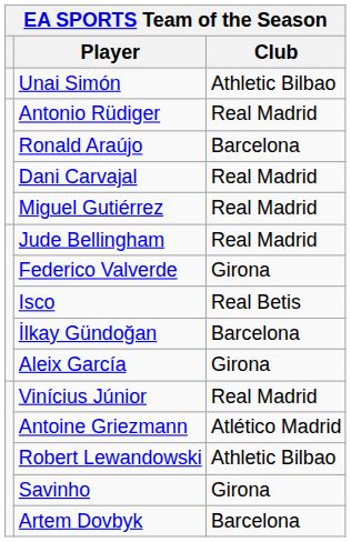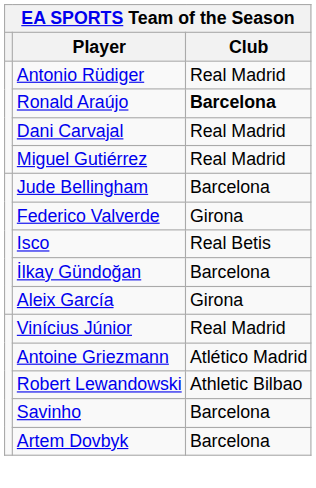 <table class="wikitable" style="text-align:center">
 <tr>
 <th colspan="3"><a href='#'>EA SPORTS</a> Team of the Season</th>
 </tr>
 <tr>
 <th></th>
 <th>Player</th>
 <th>Club</th>
 </tr>
 <tr>
-<td></td>
-<td align=left> <a href='#'>Unai Simón</a></td>
-<td align=left>Athletic Bilbao</td>
-</tr>
-<tr>
 <td rowspan=4></td>
 <td align=left> <a href='#'>Antonio Rüdiger</a></td>
 <td align=left>Real Madrid</td>
 </tr>
 <tr>
 <td align=left> <a href='#'>Ronald Araújo</a></td>
-<td align=left>Barcelona</td>
+<td align=left><strong>Barcelona</strong></td>
 </tr>
 <tr>
 <td align=left> <a href='#'>Dani Carvajal</a></td>
 <td align=left>Real Madrid</td>
 </tr>
 <tr>
 <td align=left> <a href='#'>Miguel Gutiérrez</a></td>
 <td align=left>Real Madrid</td>
 </tr>
 <tr>
 <td rowspan=5></td>
 <td align=left> <a href='#'>Jude Bellingham</a></td>
-<td align=left>Real Madrid</td>
+<td align=left>Barcelona</td>
 </tr>
 <tr>
 <td align=left> <a href='#'>Federico Valverde</a></td>
 <td align=left>Girona</td>
 </tr>
 <tr>
 <td align=left> <a href='#'>Isco</a></td>
 <td align=left>Real Betis</td>
 </tr>
 <tr>
 <td align=left> <a href='#'>İlkay Gündoğan</a></td>
 <td align=left>Barcelona</td>
 </tr>
 <tr>
 <td align=left> <a href='#'>Aleix García</a></td>
 <td align=left>Girona</td>
 </tr>
 <tr>
 <td rowspan=5></td>
 <td align=left> <a href='#'>Vinícius Júnior</a></td>
 <td align=left>Real Madrid</td>
 </tr>
 <tr>
 <td align=left> <a href='#'>Antoine Griezmann</a></td>
 <td align=left>Atlético Madrid</td>
 </tr>
 <tr>
 <td align=left> <a href='#'>Robert Lewandowski</a></td>
 <td align=left>Athletic Bilbao</td>
 </tr>
 <tr>
 <td align=left> <a href='#'>Savinho</a></td>
-<td align=left>Girona</td>
+<td align=left>Barcelona</td>
 </tr>
 <tr>
 <td align=left> <a href='#'>Artem Dovbyk</a></td>
 <td align=left>Barcelona</td>
 </tr>
 </table>
